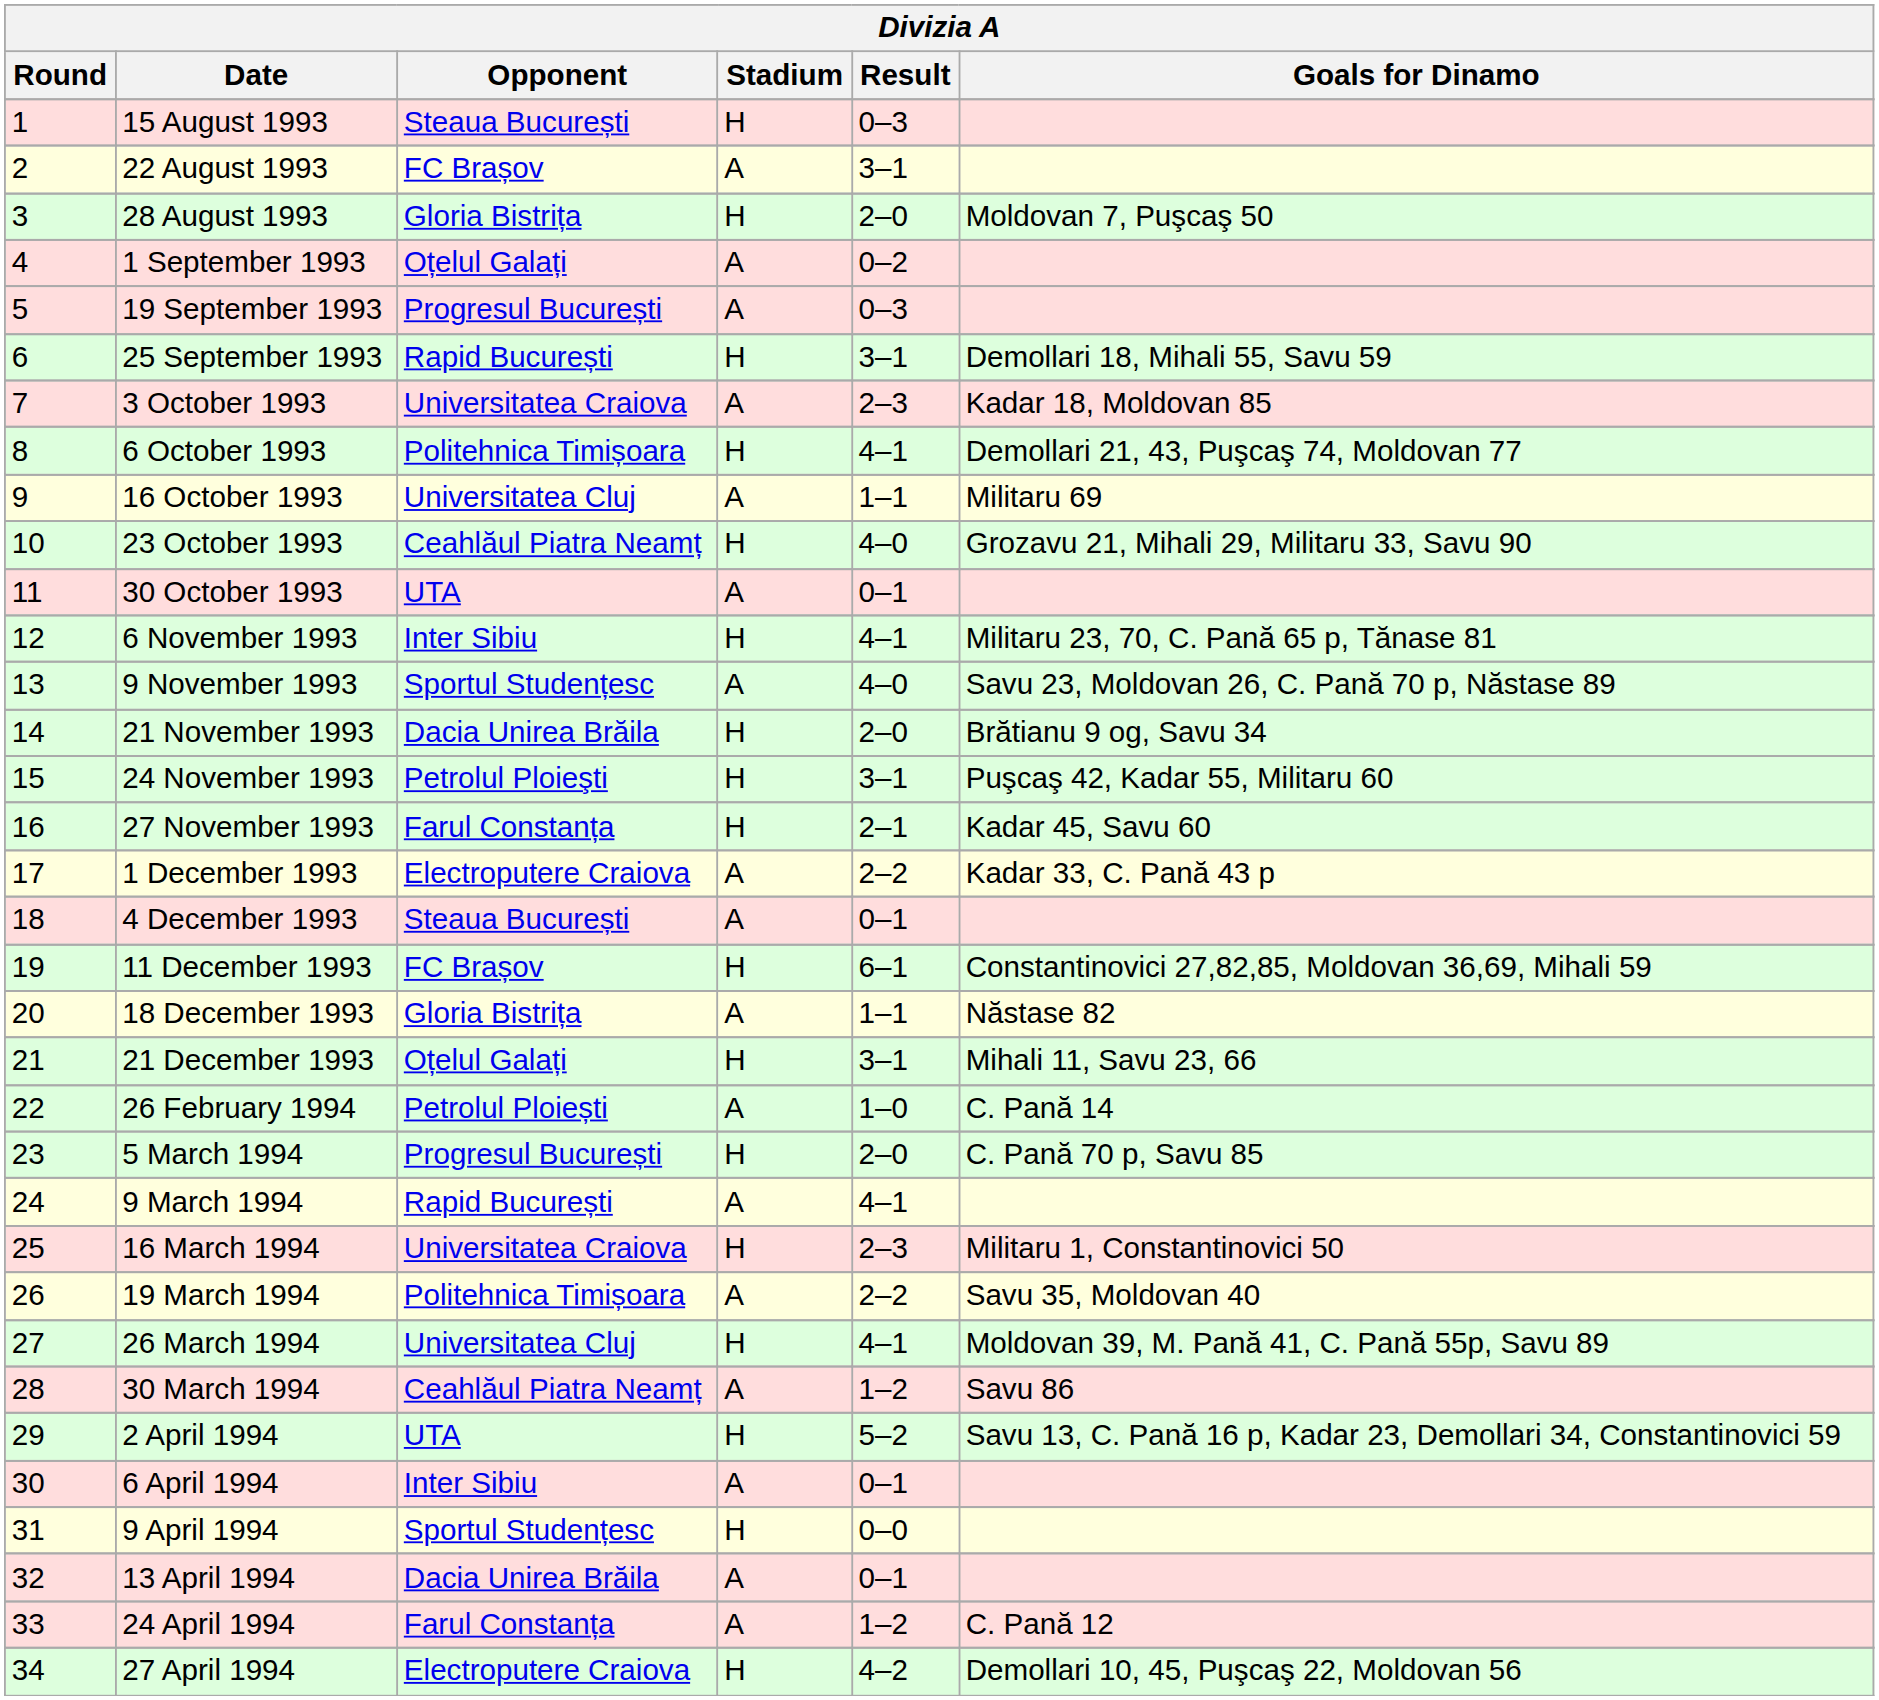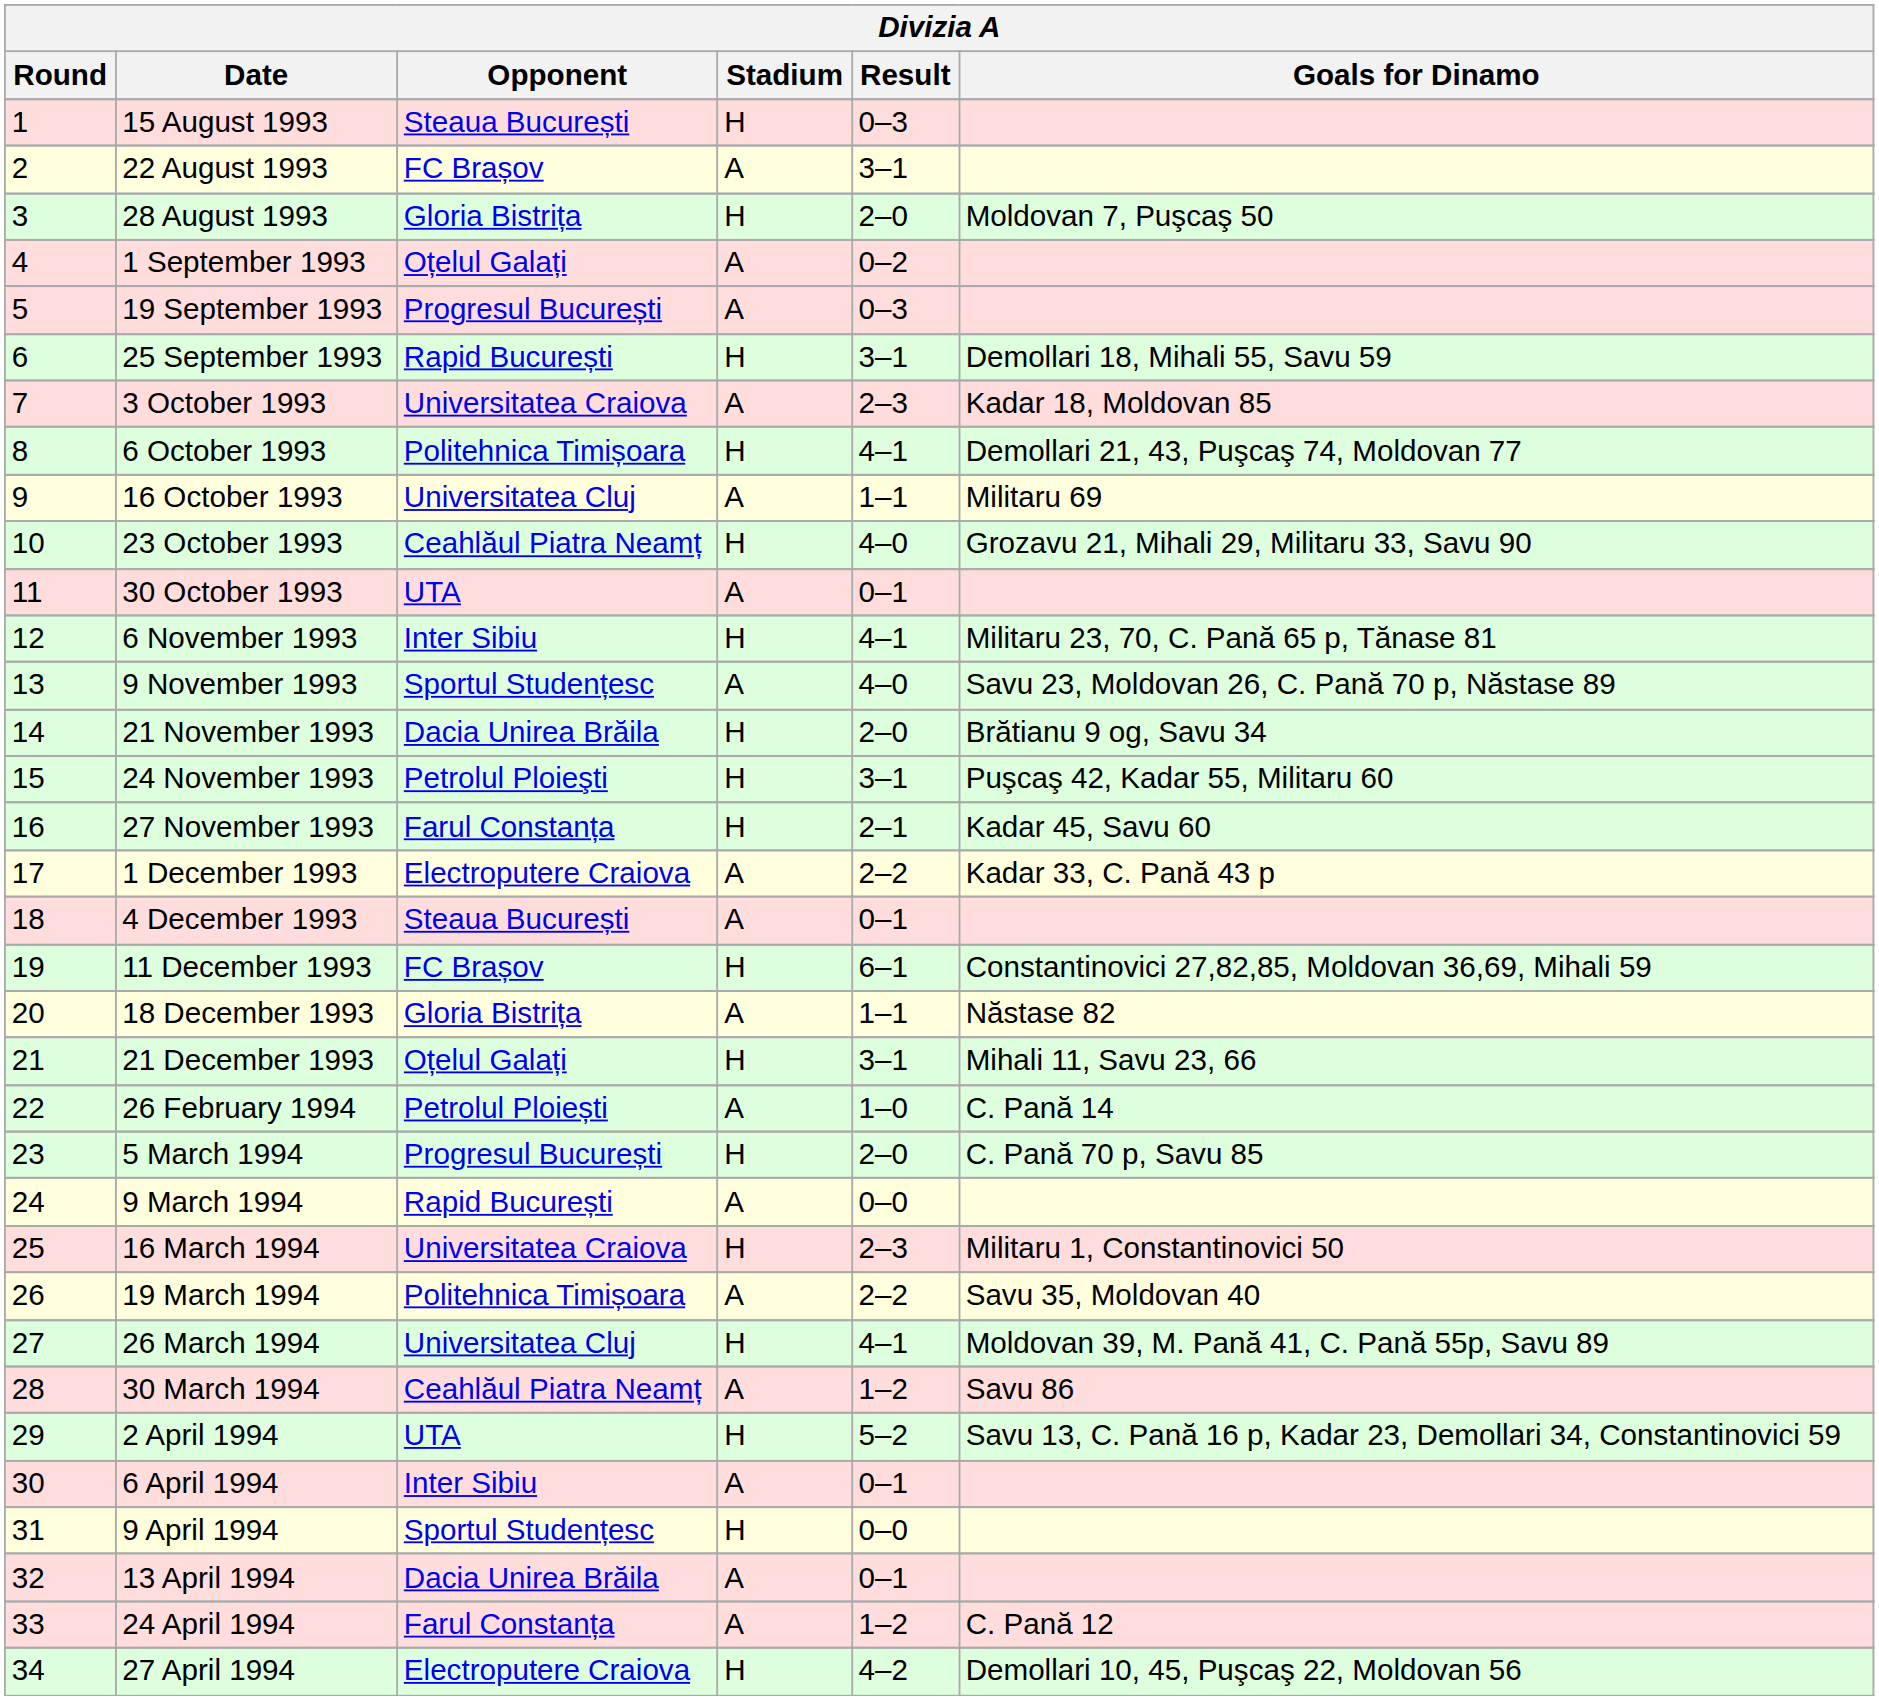 <table class="wikitable" style="width:80%;">
 <tr>
 <th colspan="6" style="text-align:center;"><em>Divizia A</em></th>
 </tr>
 <tr>
 <th>Round</th>
 <th>Date</th>
 <th>Opponent</th>
 <th>Stadium</th>
 <th>Result</th>
 <th>Goals for Dinamo</th>
 </tr>
 <tr>
 </tr>
 <tr bgcolor="#ffdddd">
 <td>1</td>
 <td>15 August 1993</td>
 <td><a href='#'>Steaua București</a></td>
 <td>H</td>
 <td>0–3</td>
 <td></td>
 </tr>
 <tr>
 </tr>
 <tr bgcolor="#ffffdd">
 <td>2</td>
 <td>22 August 1993</td>
 <td><a href='#'>FC Brașov</a></td>
 <td>A</td>
 <td>3–1</td>
 <td></td>
 </tr>
 <tr>
 </tr>
 <tr bgcolor="#ddffdd">
 <td>3</td>
 <td>28 August 1993</td>
 <td><a href='#'>Gloria Bistrița</a></td>
 <td>H</td>
 <td>2–0</td>
 <td>Moldovan 7, Puşcaş 50</td>
 </tr>
 <tr>
 </tr>
 <tr bgcolor="#ffdddd">
 <td>4</td>
 <td>1 September 1993</td>
 <td><a href='#'>Oțelul Galați</a></td>
 <td>A</td>
 <td>0–2</td>
 <td></td>
 </tr>
 <tr>
 </tr>
 <tr bgcolor="#ffdddd">
 <td>5</td>
 <td>19 September 1993</td>
 <td><a href='#'>Progresul București</a></td>
 <td>A</td>
 <td>0–3</td>
 <td></td>
 </tr>
 <tr>
 </tr>
 <tr bgcolor="#ddffdd">
 <td>6</td>
 <td>25 September 1993</td>
 <td><a href='#'>Rapid București</a></td>
 <td>H</td>
 <td>3–1</td>
 <td>Demollari 18, Mihali 55, Savu 59</td>
 </tr>
 <tr>
 </tr>
 <tr bgcolor="#ffdddd">
 <td>7</td>
 <td>3 October 1993</td>
 <td><a href='#'>Universitatea Craiova</a></td>
 <td>A</td>
 <td>2–3</td>
 <td>Kadar 18, Moldovan 85</td>
 </tr>
 <tr>
 </tr>
 <tr bgcolor="#ddffdd">
 <td>8</td>
 <td>6 October 1993</td>
 <td><a href='#'>Politehnica Timișoara</a></td>
 <td>H</td>
 <td>4–1</td>
 <td>Demollari 21, 43, Puşcaş 74, Moldovan 77</td>
 </tr>
 <tr>
 </tr>
 <tr bgcolor="#ffffdd">
 <td>9</td>
 <td>16 October 1993</td>
 <td><a href='#'>Universitatea Cluj</a></td>
 <td>A</td>
 <td>1–1</td>
 <td>Militaru 69</td>
 </tr>
 <tr>
 </tr>
 <tr bgcolor="#ddffdd">
 <td>10</td>
 <td>23 October 1993</td>
 <td><a href='#'>Ceahlăul Piatra Neamț</a></td>
 <td>H</td>
 <td>4–0</td>
 <td>Grozavu 21, Mihali 29, Militaru 33, Savu 90</td>
 </tr>
 <tr>
 </tr>
 <tr bgcolor="#ffdddd">
 <td>11</td>
 <td>30 October 1993</td>
 <td><a href='#'>UTA</a></td>
 <td>A</td>
 <td>0–1</td>
 <td></td>
 </tr>
 <tr>
 </tr>
 <tr bgcolor="#ddffdd">
 <td>12</td>
 <td>6 November 1993</td>
 <td><a href='#'>Inter Sibiu</a></td>
 <td>H</td>
 <td>4–1</td>
 <td>Militaru 23, 70, C. Pană 65 p, Tănase 81</td>
 </tr>
 <tr>
 </tr>
 <tr bgcolor="#ddffdd">
 <td>13</td>
 <td>9 November 1993</td>
 <td><a href='#'>Sportul Studențesc</a></td>
 <td>A</td>
 <td>4–0</td>
 <td>Savu 23, Moldovan 26, C. Pană 70 p, Năstase 89</td>
 </tr>
 <tr>
 </tr>
 <tr bgcolor="#ddffdd">
 <td>14</td>
 <td>21 November 1993</td>
 <td><a href='#'>Dacia Unirea Brăila</a></td>
 <td>H</td>
 <td>2–0</td>
 <td>Brătianu 9 og, Savu 34</td>
 </tr>
 <tr>
 </tr>
 <tr bgcolor="#ddffdd">
 <td>15</td>
 <td>24 November 1993</td>
 <td><a href='#'>Petrolul Ploieşti</a></td>
 <td>H</td>
 <td>3–1</td>
 <td>Puşcaş 42, Kadar 55, Militaru 60</td>
 </tr>
 <tr>
 </tr>
 <tr bgcolor="#ddffdd">
 <td>16</td>
 <td>27 November 1993</td>
 <td><a href='#'>Farul Constanța</a></td>
 <td>H</td>
 <td>2–1</td>
 <td>Kadar 45, Savu 60</td>
 </tr>
 <tr>
 </tr>
 <tr bgcolor="#ffffdd">
 <td>17</td>
 <td>1 December 1993</td>
 <td><a href='#'>Electroputere Craiova</a></td>
 <td>A</td>
 <td>2–2</td>
 <td>Kadar 33, C. Pană 43 p</td>
 </tr>
 <tr>
 </tr>
 <tr bgcolor="#ffdddd">
 <td>18</td>
 <td>4 December 1993</td>
 <td><a href='#'>Steaua București</a></td>
 <td>A</td>
 <td>0–1</td>
 <td></td>
 </tr>
 <tr>
 </tr>
 <tr bgcolor="#ddffdd">
 <td>19</td>
 <td>11 December 1993</td>
 <td><a href='#'>FC Brașov</a></td>
 <td>H</td>
 <td>6–1</td>
 <td>Constantinovici 27,82,85, Moldovan 36,69, Mihali 59</td>
 </tr>
 <tr>
 </tr>
 <tr bgcolor="#ffffdd">
 <td>20</td>
 <td>18 December 1993</td>
 <td><a href='#'>Gloria Bistrița</a></td>
 <td>A</td>
 <td>1–1</td>
 <td>Năstase 82</td>
 </tr>
 <tr>
 </tr>
 <tr bgcolor="#ddffdd">
 <td>21</td>
 <td>21 December 1993</td>
 <td><a href='#'>Oțelul Galați</a></td>
 <td>H</td>
 <td>3–1</td>
 <td>Mihali 11, Savu 23, 66</td>
 </tr>
 <tr>
 </tr>
 <tr bgcolor="#ddffdd">
 <td>22</td>
 <td>26 February 1994</td>
 <td><a href='#'>Petrolul Ploiești</a></td>
 <td>A</td>
 <td>1–0</td>
 <td>C. Pană 14</td>
 </tr>
 <tr>
 </tr>
 <tr bgcolor="#ddffdd">
 <td>23</td>
 <td>5 March 1994</td>
 <td><a href='#'>Progresul București</a></td>
 <td>H</td>
 <td>2–0</td>
 <td>C. Pană 70 p, Savu 85</td>
 </tr>
 <tr>
 </tr>
 <tr bgcolor="#ffffdd">
 <td>24</td>
 <td>9 March 1994</td>
 <td><a href='#'>Rapid București</a></td>
 <td>A</td>
-<td>4–1</td>
+<td>0–0</td>
 <td></td>
 </tr>
 <tr>
 </tr>
 <tr bgcolor="#ffdddd">
 <td>25</td>
 <td>16 March 1994</td>
 <td><a href='#'>Universitatea Craiova</a></td>
 <td>H</td>
 <td>2–3</td>
 <td>Militaru 1, Constantinovici 50</td>
 </tr>
 <tr>
 </tr>
 <tr bgcolor="#ffffdd">
 <td>26</td>
 <td>19 March 1994</td>
 <td><a href='#'>Politehnica Timișoara</a></td>
 <td>A</td>
 <td>2–2</td>
 <td>Savu 35, Moldovan 40</td>
 </tr>
 <tr>
 </tr>
 <tr bgcolor="#ddffdd">
 <td>27</td>
 <td>26 March 1994</td>
 <td><a href='#'>Universitatea Cluj</a></td>
 <td>H</td>
 <td>4–1</td>
 <td>Moldovan 39, M. Pană 41, C. Pană 55p, Savu 89</td>
 </tr>
 <tr>
 </tr>
 <tr bgcolor="#ffdddd">
 <td>28</td>
 <td>30 March 1994</td>
 <td><a href='#'>Ceahlăul Piatra Neamț</a></td>
 <td>A</td>
 <td>1–2</td>
 <td>Savu 86</td>
 </tr>
 <tr>
 </tr>
 <tr bgcolor="#ddffdd">
 <td>29</td>
 <td>2 April 1994</td>
 <td><a href='#'>UTA</a></td>
 <td>H</td>
 <td>5–2</td>
 <td>Savu 13, C. Pană 16 p, Kadar 23, Demollari 34, Constantinovici 59</td>
 </tr>
 <tr>
 </tr>
 <tr bgcolor="#ffdddd">
 <td>30</td>
 <td>6 April 1994</td>
 <td><a href='#'>Inter Sibiu</a></td>
 <td>A</td>
 <td>0–1</td>
 <td></td>
 </tr>
 <tr>
 </tr>
 <tr bgcolor="#ffffdd">
 <td>31</td>
 <td>9 April 1994</td>
 <td><a href='#'>Sportul Studențesc</a></td>
 <td>H</td>
 <td>0–0</td>
 <td></td>
 </tr>
 <tr>
 </tr>
 <tr bgcolor="#ffdddd">
 <td>32</td>
 <td>13 April 1994</td>
 <td><a href='#'>Dacia Unirea Brăila</a></td>
 <td>A</td>
 <td>0–1</td>
 <td></td>
 </tr>
 <tr>
 </tr>
 <tr bgcolor="#ffdddd">
 <td>33</td>
 <td>24 April 1994</td>
 <td><a href='#'>Farul Constanța</a></td>
 <td>A</td>
 <td>1–2</td>
 <td>C. Pană 12</td>
 </tr>
 <tr>
 </tr>
 <tr bgcolor="#ddffdd">
 <td>34</td>
 <td>27 April 1994</td>
 <td><a href='#'>Electroputere Craiova</a></td>
 <td>H</td>
 <td>4–2</td>
 <td>Demollari 10, 45, Puşcaş 22, Moldovan 56</td>
 </tr>
 <tr>
 </tr>
 </table>
